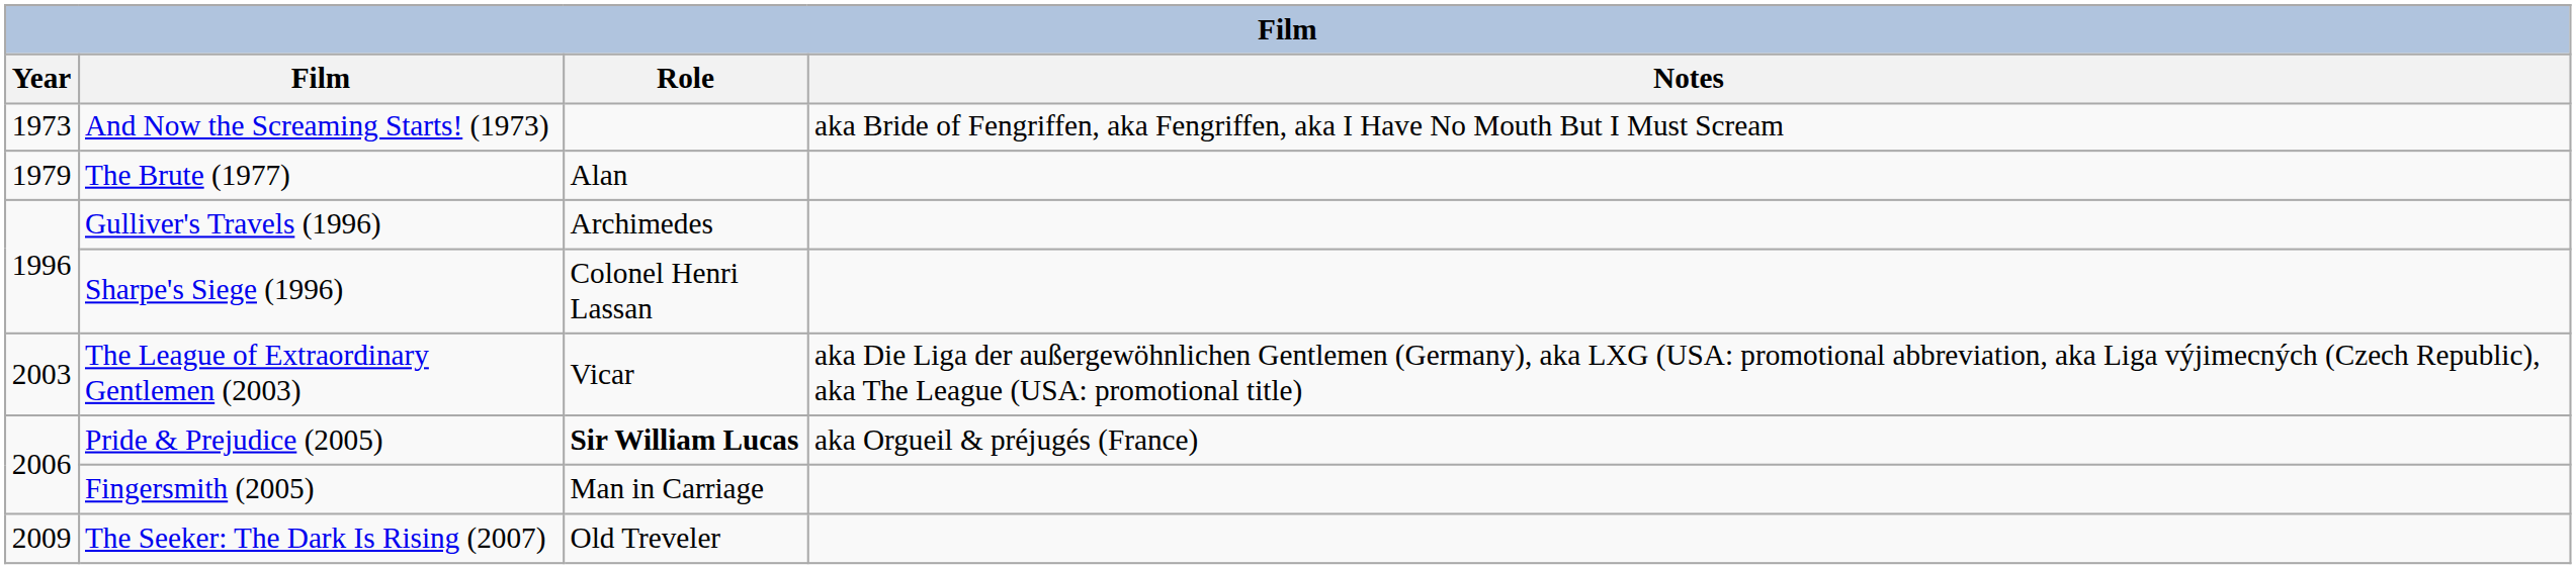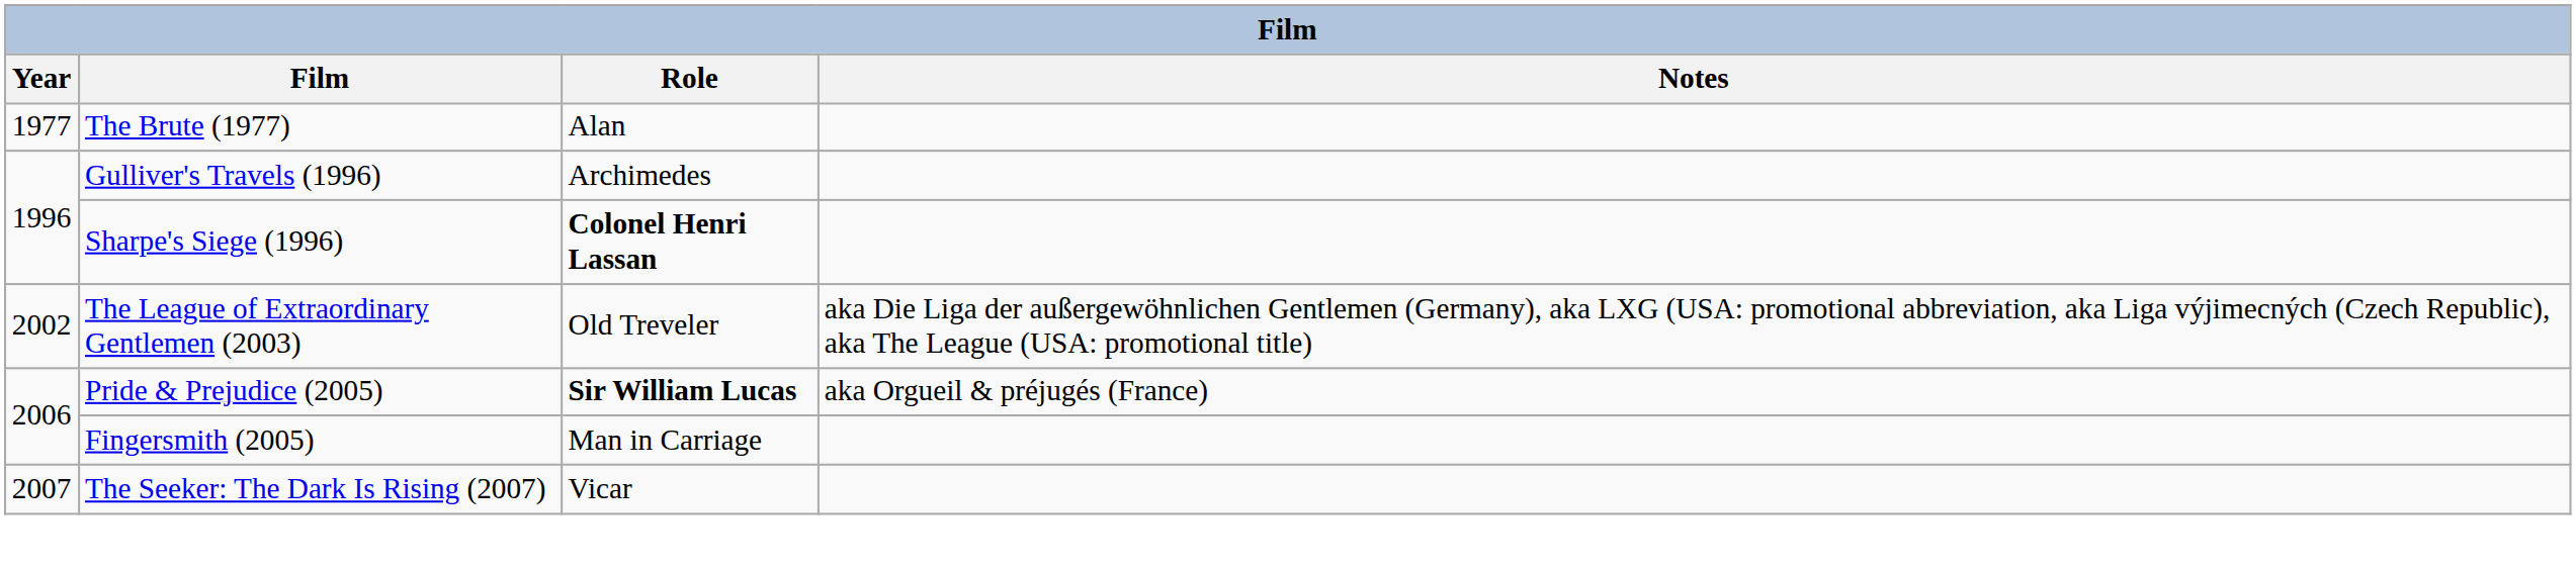 <table class="wikitable" style="font-size: 90%;">
 <tr>
 <th colspan="4" style="background: LightSteelBlue;">Film</th>
 </tr>
 <tr>
 <th>Year</th>
 <th>Film</th>
 <th>Role</th>
 <th>Notes</th>
 </tr>
 <tr>
-<td rowspan =1>1973</td>
-<td><a href='#'>And Now the Screaming Starts!</a> (1973)</td>
-<td></td>
-<td>aka Bride of Fengriffen, aka Fengriffen, aka I Have No Mouth But I Must Scream</td>
-</tr>
-<tr>
-<td rowspan =1>1979</td>
+<td rowspan =1>1977</td>
 <td><a href='#'>The Brute</a> (1977)</td>
 <td>Alan</td>
 <td></td>
 </tr>
 <tr>
 <td rowspan =2>1996</td>
 <td><a href='#'>Gulliver's Travels</a> (1996)</td>
 <td>Archimedes</td>
 <td></td>
 </tr>
 <tr>
 <td><a href='#'>Sharpe's Siege</a> (1996)</td>
-<td>Colonel Henri Lassan</td>
+<td><strong>Colonel Henri Lassan</strong></td>
 <td></td>
 </tr>
 <tr>
-<td rowspan =1>2003</td>
+<td rowspan =1>2002</td>
 <td><a href='#'>The League of Extraordinary Gentlemen</a> (2003)</td>
-<td>Vicar</td>
+<td>Old Treveler</td>
 <td>aka Die Liga der außergewöhnlichen Gentlemen (Germany), aka LXG (USA: promotional abbreviation, aka Liga výjimecných (Czech Republic), aka The League (USA: promotional title)</td>
 </tr>
 <tr>
 <td rowspan =2>2006</td>
 <td><a href='#'>Pride & Prejudice</a> (2005)</td>
 <td><strong>Sir William Lucas</strong></td>
 <td>aka Orgueil & préjugés (France)</td>
 </tr>
 <tr>
 <td><a href='#'>Fingersmith</a> (2005)</td>
 <td>Man in Carriage</td>
 <td></td>
 </tr>
 <tr>
-<td rowspan =1>2009</td>
+<td rowspan =1>2007</td>
 <td><a href='#'>The Seeker: The Dark Is Rising</a> (2007)</td>
-<td>Old Treveler</td>
+<td>Vicar</td>
 <td></td>
 </tr>
 </table>
